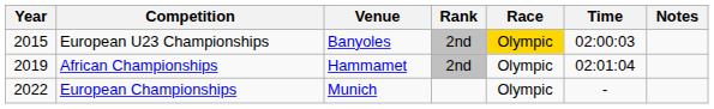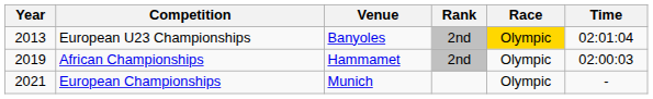 <table class="wikitable" width=58% style="font-size:100%; text-align:center;">
 <tr>
 <th>Year</th>
 <th>Competition</th>
 <th>Venue</th>
 <th>Rank</th>
 <th>Race</th>
 <th>Time</th>
-<th>Notes</th>
 </tr>
 <tr>
-<td rowspan=1>2015</td>
+<td rowspan=1>2013</td>
 <td rowspan=1 align=left>European U23 Championships</td>
 <td rowspan=1 align=left> <a href='#'>Banyoles</a></td>
 <td bgcolor=silver>2nd</td>
 <td style="background: gold;">Olympic</td>
-<td>02:00:03</td>
-<td></td>
+<td>02:01:04</td>
 </tr>
 <tr>
 <td rowspan=1>2019</td>
 <td rowspan=1 align=left><a href='#'>African Championships</a></td>
 <td rowspan=1 align=left> <a href='#'>Hammamet</a></td>
 <td bgcolor=silver>2nd</td>
 <td>Olympic</td>
-<td>02:01:04</td>
-<td></td>
+<td>02:00:03</td>
 </tr>
 <tr>
-<td rowspan=1>2022</td>
+<td rowspan=1>2021</td>
 <td rowspan=1 align=left><a href='#'>European Championships</a></td>
 <td rowspan=1 align=left> <a href='#'>Munich</a></td>
 <td></td>
 <td>Olympic</td>
 <td>-</td>
-<td></td>
 </tr>
 </table>
